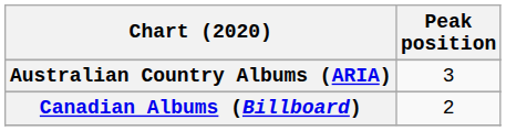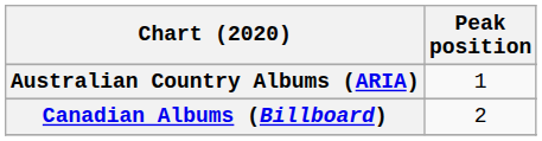 <table class="wikitable sortable plainrowheaders" style="text-align:center">
 <tr>
 <th scope="col">Chart (2020)</th>
 <th scope="col">Peak<br>position</th>
 </tr>
 <tr>
 </tr>
 <tr>
 <th scope="row">Australian Country Albums (<a href='#'>ARIA</a>)</th>
-<td>3</td>
+<td>1</td>
 </tr>
 <tr>
 </tr>
 <tr>
 </tr>
 <tr>
 <th scope="row"><a href='#'>Canadian Albums</a> (<em><a href='#'>Billboard</a></em>)</th>
 <td>2</td>
 </tr>
 <tr>
 </tr>
 <tr>
 </tr>
 <tr>
 </tr>
 <tr>
 </tr>
 <tr>
 </tr>
 <tr>
 </tr>
 <tr>
 </tr>
 <tr>
 </tr>
 <tr>
 </tr>
 <tr>
 </tr>
 <tr>
 </tr>
 <tr>
 </tr>
 </table>
